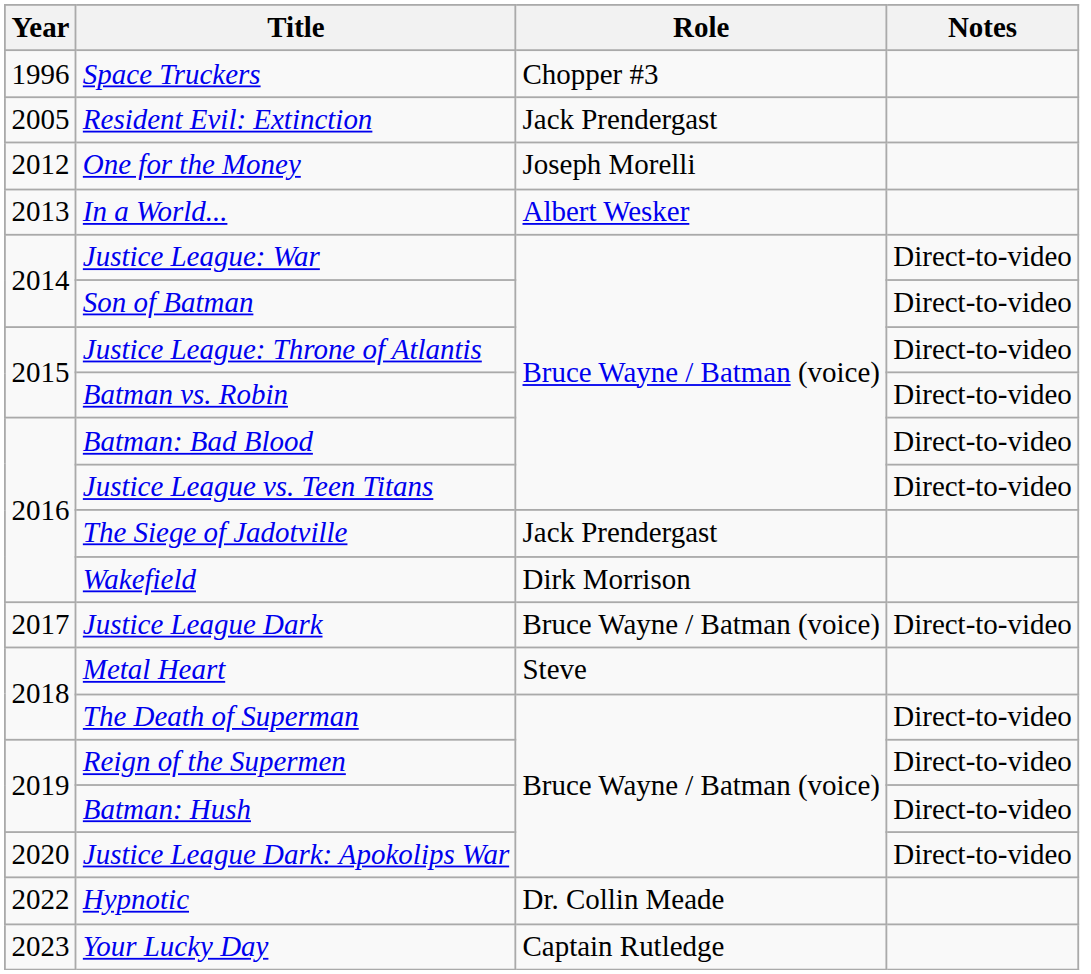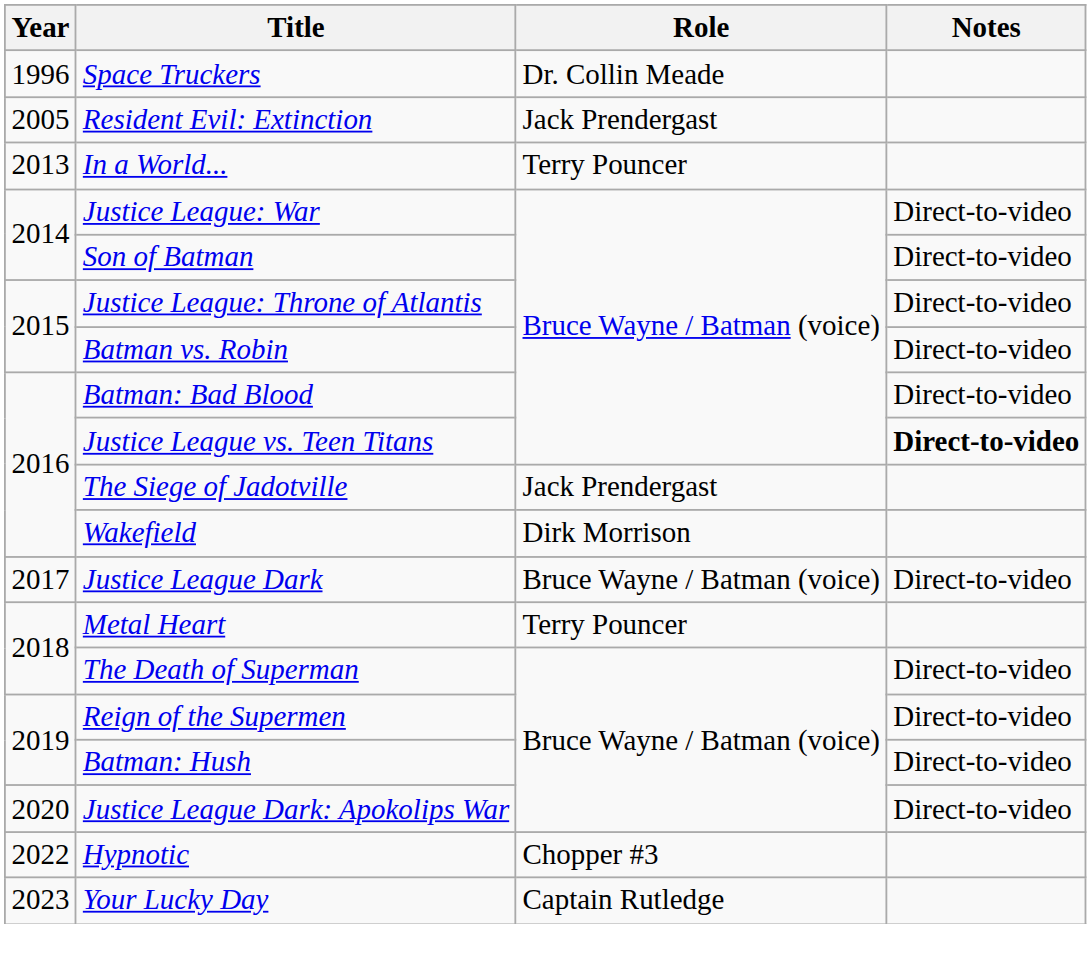 <table class="wikitable sortable">
 <tr>
 <th>Year</th>
 <th>Title</th>
 <th>Role</th>
 <th class="unsortable">Notes</th>
 </tr>
 <tr>
 <td>1996</td>
 <td><em><a href='#'>Space Truckers</a></em></td>
-<td>Chopper #3</td>
+<td>Dr. Collin Meade</td>
 <td></td>
 </tr>
 <tr>
 <td>2005</td>
 <td><em><a href='#'>Resident Evil: Extinction</a></em></td>
 <td>Jack Prendergast</td>
 <td></td>
 </tr>
 <tr>
-<td>2012</td>
-<td><em><a href='#'>One for the Money</a></em></td>
-<td>Joseph Morelli</td>
-<td></td>
-</tr>
-<tr>
 <td>2013</td>
 <td><em><a href='#'>In a World...</a></em></td>
-<td><a href='#'>Albert Wesker</a></td>
+<td>Terry Pouncer</td>
 <td></td>
 </tr>
 <tr>
 <td rowspan="2">2014</td>
 <td><em><a href='#'>Justice League: War</a></em></td>
 <td rowspan="6"><a href='#'>Bruce Wayne / Batman</a> (voice)</td>
 <td>Direct-to-video</td>
 </tr>
 <tr>
 <td><em><a href='#'>Son of Batman</a></em></td>
 <td>Direct-to-video</td>
 </tr>
 <tr>
 <td rowspan="2">2015</td>
 <td><em><a href='#'>Justice League: Throne of Atlantis</a></em></td>
 <td>Direct-to-video</td>
 </tr>
 <tr>
 <td><em><a href='#'>Batman vs. Robin</a></em></td>
 <td>Direct-to-video</td>
 </tr>
 <tr>
 <td rowspan="4">2016</td>
 <td><em><a href='#'>Batman: Bad Blood</a></em></td>
 <td>Direct-to-video</td>
 </tr>
 <tr>
 <td><em><a href='#'>Justice League vs. Teen Titans</a></em></td>
-<td>Direct-to-video</td>
+<td><strong>Direct-to-video</strong></td>
 </tr>
 <tr>
 <td><em><a href='#'>The Siege of Jadotville</a></em></td>
 <td>Jack Prendergast</td>
 <td></td>
 </tr>
 <tr>
 <td><em><a href='#'>Wakefield</a></em></td>
 <td>Dirk Morrison</td>
 <td></td>
 </tr>
 <tr>
 <td>2017</td>
 <td><em><a href='#'>Justice League Dark</a></em></td>
 <td>Bruce Wayne / Batman (voice)</td>
 <td>Direct-to-video</td>
 </tr>
 <tr>
 <td rowspan="2">2018</td>
 <td><em><a href='#'>Metal Heart</a></em></td>
-<td>Steve</td>
+<td>Terry Pouncer</td>
 <td></td>
 </tr>
 <tr>
 <td><em><a href='#'>The Death of Superman</a></em></td>
 <td rowspan="4">Bruce Wayne / Batman (voice)</td>
 <td>Direct-to-video</td>
 </tr>
 <tr>
 <td rowspan="2">2019</td>
 <td><em><a href='#'>Reign of the Supermen</a></em></td>
 <td>Direct-to-video</td>
 </tr>
 <tr>
 <td><em><a href='#'>Batman: Hush</a></em></td>
 <td>Direct-to-video</td>
 </tr>
 <tr>
 <td>2020</td>
 <td><em><a href='#'>Justice League Dark: Apokolips War</a></em></td>
 <td>Direct-to-video</td>
 </tr>
 <tr>
 <td>2022</td>
 <td><em><a href='#'>Hypnotic</a></em></td>
-<td>Dr. Collin Meade</td>
+<td>Chopper #3</td>
 <td></td>
 </tr>
 <tr>
 <td>2023</td>
 <td><em><a href='#'>Your Lucky Day</a></em></td>
 <td>Captain Rutledge</td>
 <td></td>
 </tr>
 </table>
